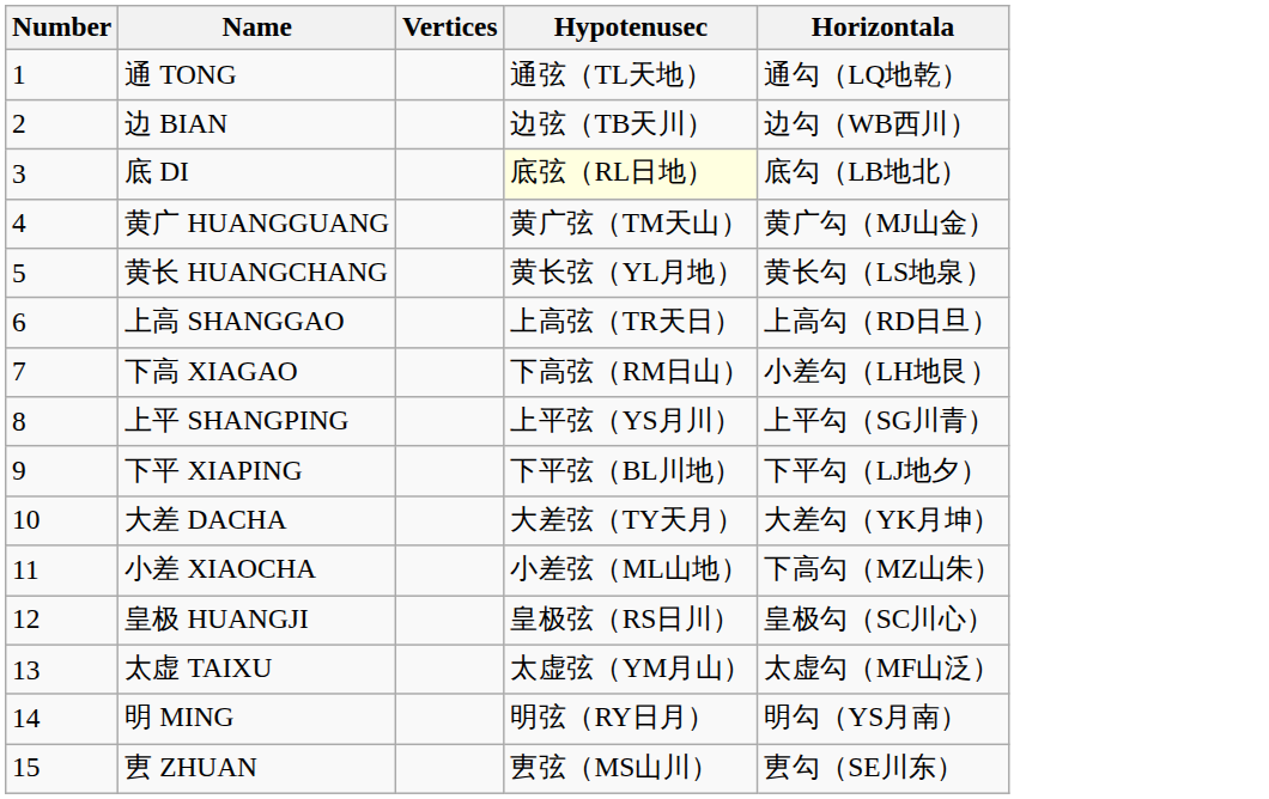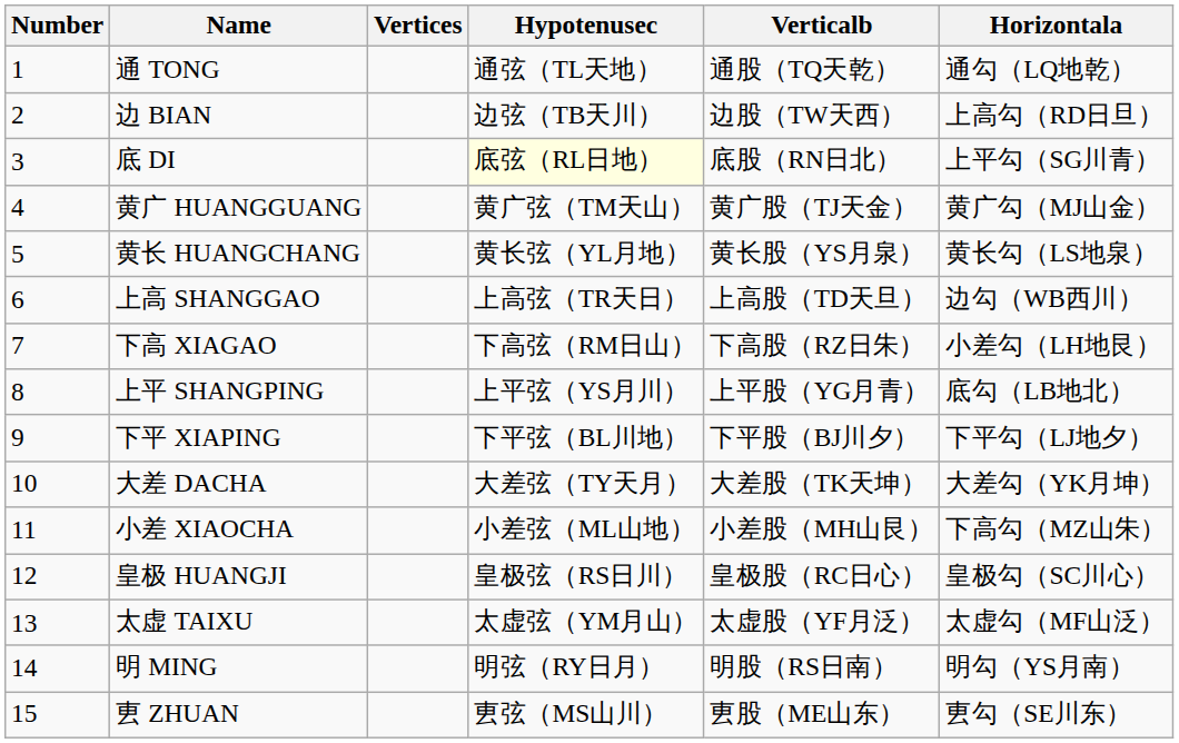 <table class="wikitable" border="1">
 <tr>
 <th>Number</th>
 <th>Name</th>
 <th>Vertices</th>
 <th>Hypotenusec</th>
+<th>Verticalb</th>
 <th>Horizontala</th>
 </tr>
 <tr>
 <td>1</td>
 <td>通 TONG</td>
 <td></td>
 <td>通弦（TL天地）</td>
+<td>通股（TQ天乾）</td>
 <td>通勾（LQ地乾）</td>
 </tr>
 <tr>
 <td>2</td>
 <td>边 BIAN</td>
 <td></td>
 <td>边弦（TB天川）</td>
-<td>边勾（WB西川）</td>
+<td>边股（TW天西）</td>
+<td>上高勾（RD日旦）</td>
 </tr>
 <tr>
 <td>3</td>
 <td>底 DI</td>
 <td></td>
 <td style="background: lightyellow;">底弦（RL日地）</td>
-<td>底勾（LB地北）</td>
+<td>底股（RN日北）</td>
+<td>上平勾（SG川青）</td>
 </tr>
 <tr>
 <td>4</td>
 <td>黄广 HUANGGUANG</td>
 <td></td>
 <td>黄广弦（TM天山）</td>
+<td>黄广股（TJ天金）</td>
 <td>黄广勾（MJ山金）</td>
 </tr>
 <tr>
 <td>5</td>
 <td>黄长 HUANGCHANG</td>
 <td></td>
 <td>黄长弦（YL月地）</td>
+<td>黄长股（YS月泉）</td>
 <td>黄长勾（LS地泉）</td>
 </tr>
 <tr>
 <td>6</td>
 <td>上高 SHANGGAO</td>
 <td></td>
 <td>上高弦（TR天日）</td>
-<td>上高勾（RD日旦）</td>
+<td>上高股（TD天旦）</td>
+<td>边勾（WB西川）</td>
 </tr>
 <tr>
 <td>7</td>
 <td>下高 XIAGAO</td>
 <td></td>
 <td>下高弦（RM日山）</td>
+<td>下高股（RZ日朱）</td>
 <td>小差勾（LH地艮）</td>
 </tr>
 <tr>
 <td>8</td>
 <td>上平 SHANGPING</td>
 <td></td>
 <td>上平弦（YS月川）</td>
-<td>上平勾（SG川青）</td>
+<td>上平股（YG月青）</td>
+<td>底勾（LB地北）</td>
 </tr>
 <tr>
 <td>9</td>
 <td>下平 XIAPING</td>
 <td></td>
 <td>下平弦（BL川地）</td>
+<td>下平股（BJ川夕）</td>
 <td>下平勾（LJ地夕）</td>
 </tr>
 <tr>
 <td>10</td>
 <td>大差 DACHA</td>
 <td></td>
 <td>大差弦（TY天月）</td>
+<td>大差股（TK天坤）</td>
 <td>大差勾（YK月坤）</td>
 </tr>
 <tr>
 <td>11</td>
 <td>小差 XIAOCHA</td>
 <td></td>
 <td>小差弦（ML山地）</td>
+<td>小差股（MH山艮）</td>
 <td>下高勾（MZ山朱）</td>
 </tr>
 <tr>
 <td>12</td>
 <td>皇极 HUANGJI</td>
 <td></td>
 <td>皇极弦（RS日川）</td>
+<td>皇极股（RC日心）</td>
 <td>皇极勾（SC川心）</td>
 </tr>
 <tr>
 <td>13</td>
 <td>太虚 TAIXU</td>
 <td></td>
 <td>太虚弦（YM月山）</td>
+<td>太虚股（YF月泛）</td>
 <td>太虚勾（MF山泛）</td>
 </tr>
 <tr>
 <td>14</td>
 <td>明 MING</td>
 <td></td>
 <td>明弦（RY日月）</td>
+<td>明股（RS日南）</td>
 <td>明勾（YS月南）</td>
 </tr>
 <tr>
 <td>15</td>
 <td>叀 ZHUAN</td>
 <td></td>
 <td>叀弦（MS山川）</td>
+<td>叀股（ME山东）</td>
 <td>叀勾（SE川东）</td>
 </tr>
 </table>
